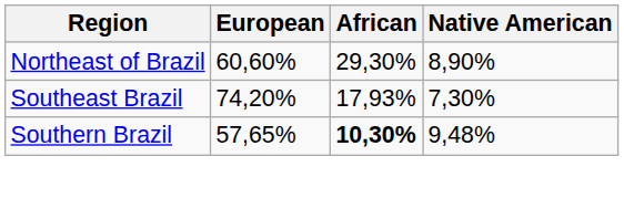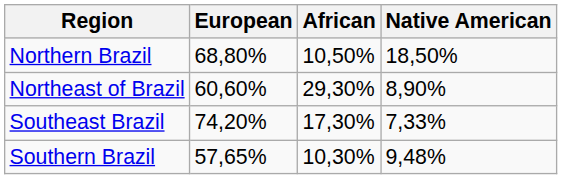 <table class="wikitable" border="1">
 <tr>
 <th><strong>Region</strong></th>
 <th><strong>European</strong></th>
 <th><strong>African</strong></th>
 <th><strong>Native American</strong></th>
+</tr>
+<tr>
+<td><a href='#'>Northern Brazil</a></td>
+<td>68,80%</td>
+<td>10,50%</td>
+<td>18,50%</td>
 </tr>
 <tr>
 <td><a href='#'>Northeast of Brazil</a></td>
 <td>60,60%</td>
 <td>29,30%</td>
 <td>8,90%</td>
 </tr>
 <tr>
 <td><a href='#'>Southeast Brazil</a></td>
 <td>74,20%</td>
-<td>17,93%</td>
-<td>7,30%</td>
+<td>17,30%</td>
+<td>7,33%</td>
 </tr>
 <tr>
 <td><a href='#'>Southern Brazil</a></td>
 <td>57,65%</td>
-<td><strong>10,30%</strong></td>
+<td>10,30%</td>
 <td>9,48%</td>
 </tr>
 </table>
